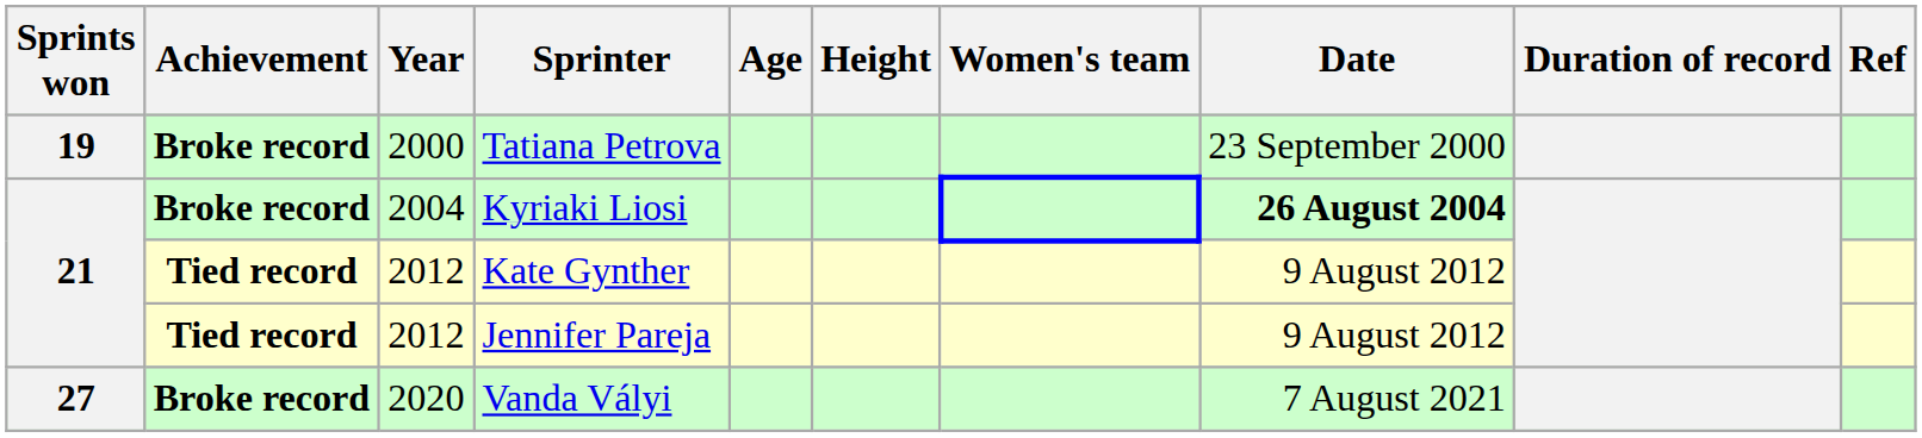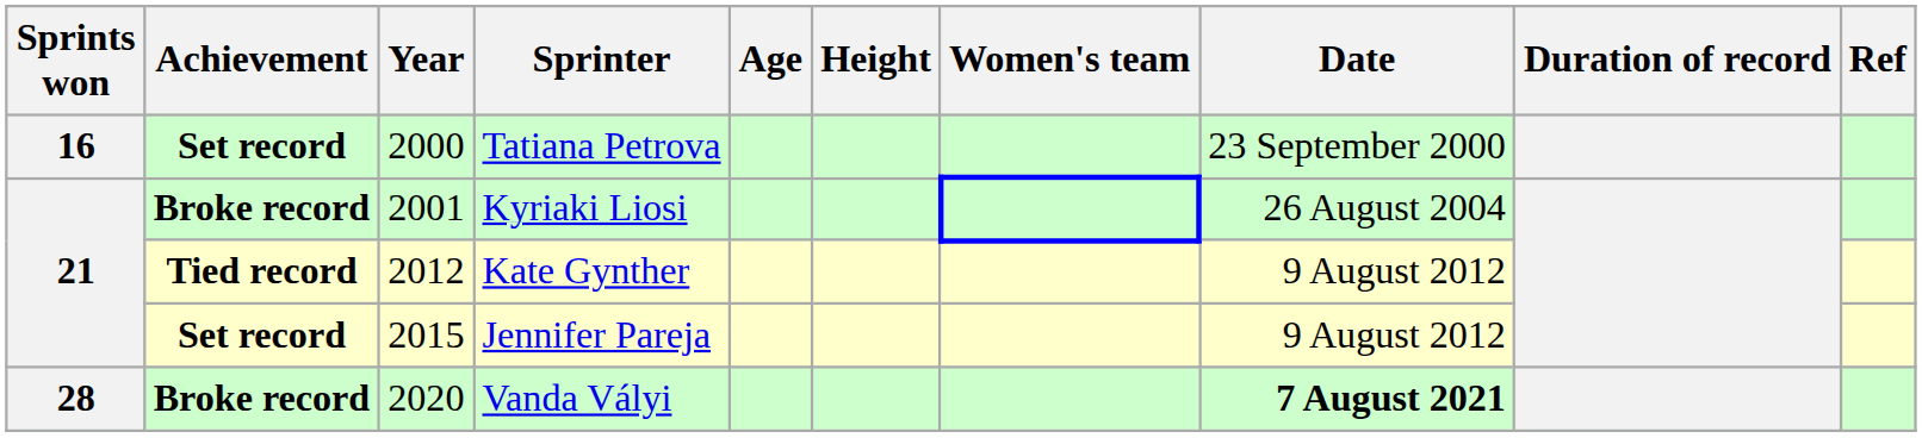 <table class="wikitable" style="text-align: center; font-size: 90%; margin-left: 1em;">
 <tr>
 <th>Sprints<br>won</th>
 <th>Achievement</th>
 <th>Year</th>
 <th>Sprinter</th>
 <th>Age</th>
 <th>Height</th>
 <th>Women's team</th>
 <th>Date</th>
 <th>Duration of record</th>
 <th>Ref</th>
 </tr>
 <tr style="background-color: #ccffcc;">
-<td style="background-color: #f2f2f2;"><strong>19</strong></td>
-<td><strong>Broke record</strong></td>
+<td style="background-color: #f2f2f2;"><strong>16</strong></td>
+<td><strong>Set record</strong></td>
 <td>2000</td>
 <td style="text-align: left;" data-sort-value="Petrova, Tatiana"><a href='#'>Tatiana Petrova</a></td>
 <td></td>
 <td></td>
 <td style="text-align: left;"></td>
 <td style="text-align: right;">23 September 2000</td>
 <td style="background-color: #f2f2f2; text-align: left;"></td>
 <td></td>
 </tr>
 <tr style="background-color: #ccffcc;">
 <td rowspan="3" style="background-color: #f2f2f2;"><strong>21</strong></td>
 <td><strong>Broke record</strong></td>
-<td>2004</td>
+<td>2001</td>
 <td style="text-align: left;" data-sort-value="Liosi, Kyriaki"><a href='#'>Kyriaki Liosi</a></td>
 <td></td>
 <td></td>
 <td style="border: 2px solid blue; text-align: left;"></td>
-<td style="text-align: right;"><strong>26 August 2004</strong></td>
+<td style="text-align: right;">26 August 2004</td>
 <td rowspan="3" style="background-color: #f2f2f2; text-align: left;"></td>
 <td></td>
 </tr>
 <tr style="background-color: #ffffcc;">
 <td><strong>Tied record</strong></td>
 <td>2012</td>
 <td style="text-align: left;" data-sort-value="Gynther, Kate"><a href='#'>Kate Gynther</a></td>
 <td></td>
 <td></td>
 <td style="text-align: left;"></td>
 <td style="text-align: right;">9 August 2012</td>
 <td></td>
 </tr>
 <tr style="background-color: #ffffcc;">
-<td><strong>Tied record</strong></td>
-<td>2012</td>
+<td><strong>Set record</strong></td>
+<td>2015</td>
 <td style="text-align: left;" data-sort-value="Pareja, Jennifer"><a href='#'>Jennifer Pareja</a></td>
 <td></td>
 <td></td>
 <td style="text-align: left;"></td>
 <td style="text-align: right;">9 August 2012</td>
 <td></td>
 </tr>
 <tr style="background-color: #ccffcc;">
-<td style="background-color: #f2f2f2;"><strong>27</strong></td>
+<td style="background-color: #f2f2f2;"><strong>28</strong></td>
 <td><strong>Broke record</strong></td>
 <td>2020</td>
 <td style="text-align: left;" data-sort-value="Vályi, Vanda"><a href='#'>Vanda Vályi</a></td>
 <td></td>
 <td></td>
 <td style="text-align: left;"></td>
-<td style="text-align: right;">7 August 2021</td>
+<td style="text-align: right;"><strong>7 August 2021</strong></td>
 <td style="background-color: #f2f2f2; text-align: left;"></td>
 <td></td>
 </tr>
 </table>
